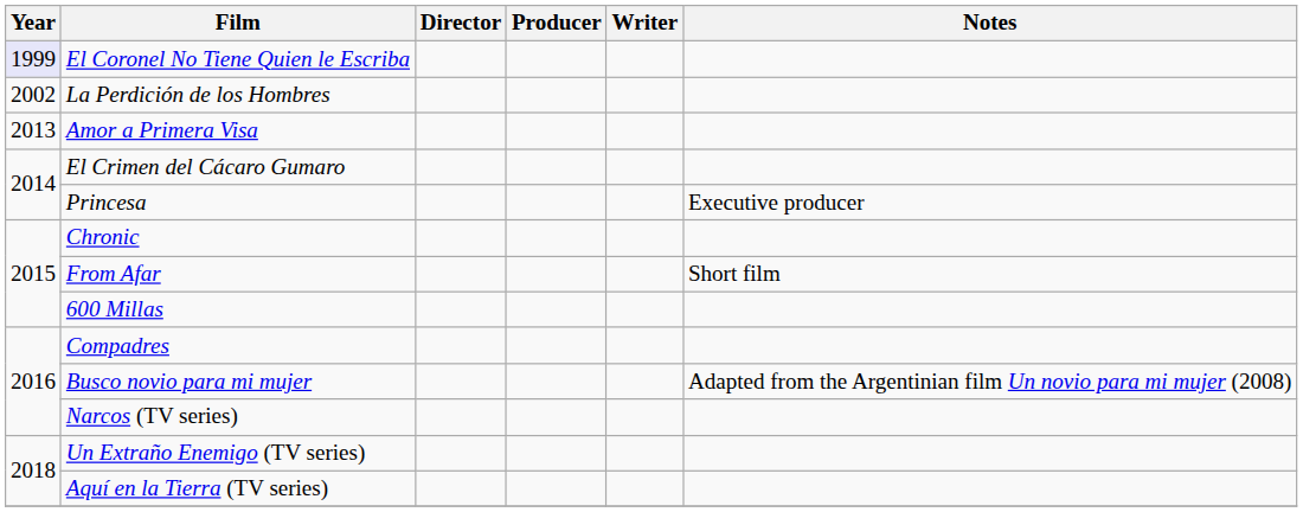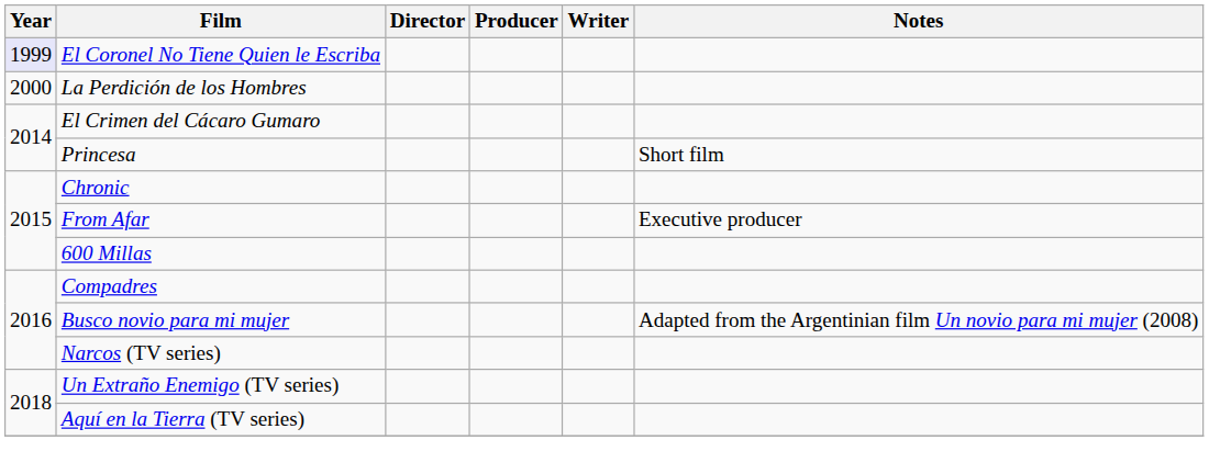 <table class="wikitable">
 <tr>
 <th>Year</th>
 <th>Film</th>
 <th>Director</th>
 <th>Producer</th>
 <th>Writer</th>
 <th>Notes</th>
 </tr>
 <tr>
 <td style="background: lavender;">1999</td>
 <td><em><a href='#'>El Coronel No Tiene Quien le Escriba</a></em></td>
 <td></td>
 <td></td>
 <td></td>
 <td></td>
 </tr>
 <tr>
-<td>2002</td>
+<td>2000</td>
 <td><em>La Perdición de los Hombres</em></td>
-<td></td>
-<td></td>
-<td></td>
-<td></td>
-</tr>
-<tr>
-<td>2013</td>
-<td><em><a href='#'>Amor a Primera Visa</a></em></td>
 <td></td>
 <td></td>
 <td></td>
 <td></td>
 </tr>
 <tr>
 <td rowspan=2>2014</td>
 <td><em>El Crimen del Cácaro Gumaro</em></td>
 <td></td>
 <td></td>
 <td></td>
 <td></td>
 </tr>
 <tr>
 <td><em>Princesa</em></td>
 <td></td>
 <td></td>
 <td></td>
-<td>Executive producer</td>
+<td>Short film</td>
 </tr>
 <tr>
 <td rowspan=3>2015</td>
 <td><em><a href='#'>Chronic</a></em></td>
 <td></td>
 <td></td>
 <td></td>
 <td></td>
 </tr>
 <tr>
 <td><em><a href='#'>From Afar</a></em></td>
 <td></td>
 <td></td>
 <td></td>
-<td>Short film</td>
+<td>Executive producer</td>
 </tr>
 <tr>
 <td><em><a href='#'>600 Millas</a></em></td>
 <td></td>
 <td></td>
 <td></td>
 <td></td>
 </tr>
 <tr>
 <td rowspan="3">2016</td>
 <td><em><a href='#'>Compadres</a></em></td>
 <td></td>
 <td></td>
 <td></td>
 <td></td>
 </tr>
 <tr>
 <td><em><a href='#'>Busco novio para mi mujer</a></em></td>
 <td></td>
 <td></td>
 <td></td>
 <td>Adapted from the Argentinian film <em><a href='#'>Un novio para mi mujer</a></em> (2008)</td>
 </tr>
 <tr>
 <td><em><a href='#'>Narcos</a></em> (TV series)</td>
 <td></td>
 <td></td>
 <td></td>
 <td></td>
 </tr>
 <tr>
 <td rowspan="2">2018</td>
 <td><em><a href='#'>Un Extraño Enemigo</a></em> (TV series)</td>
 <td></td>
 <td></td>
 <td></td>
 <td></td>
 </tr>
 <tr>
 <td><em><a href='#'>Aquí en la Tierra</a></em> (TV series)</td>
 <td></td>
 <td></td>
 <td></td>
 <td></td>
 </tr>
 <tr>
 </tr>
 </table>
